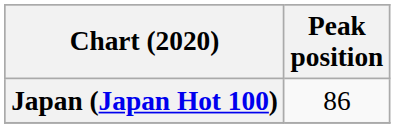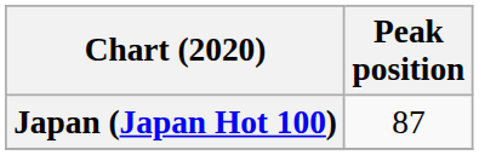 <table class="wikitable plainrowheaders" style="text-align:center">
 <tr>
 <th scope="col">Chart (2020)</th>
 <th scope="col">Peak<br>position</th>
 </tr>
 <tr>
 <th scope="row">Japan (<a href='#'>Japan Hot 100</a>)</th>
-<td>86</td>
+<td>87</td>
 </tr>
 <tr>
 </tr>
 </table>
